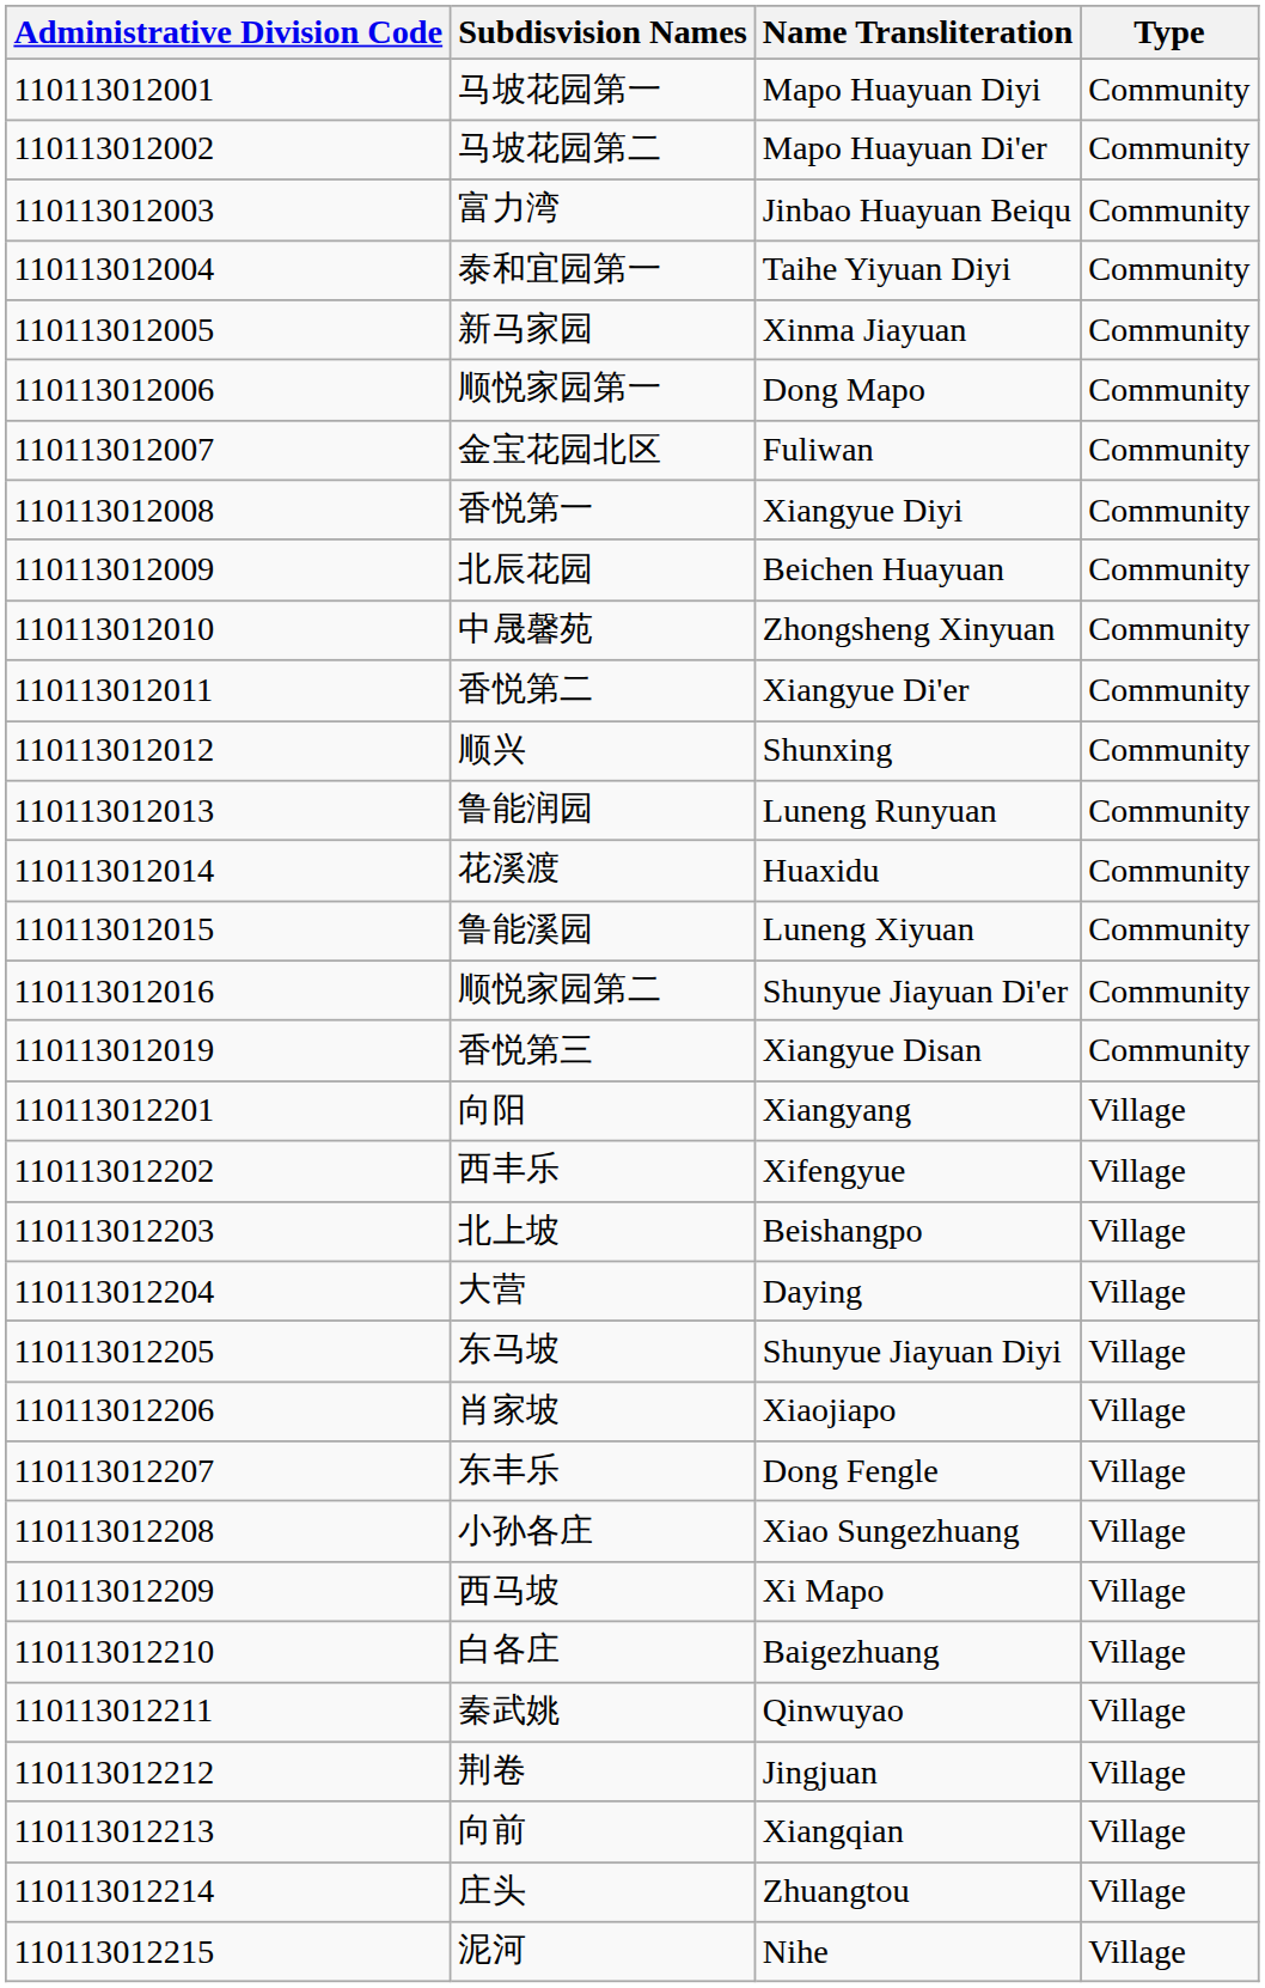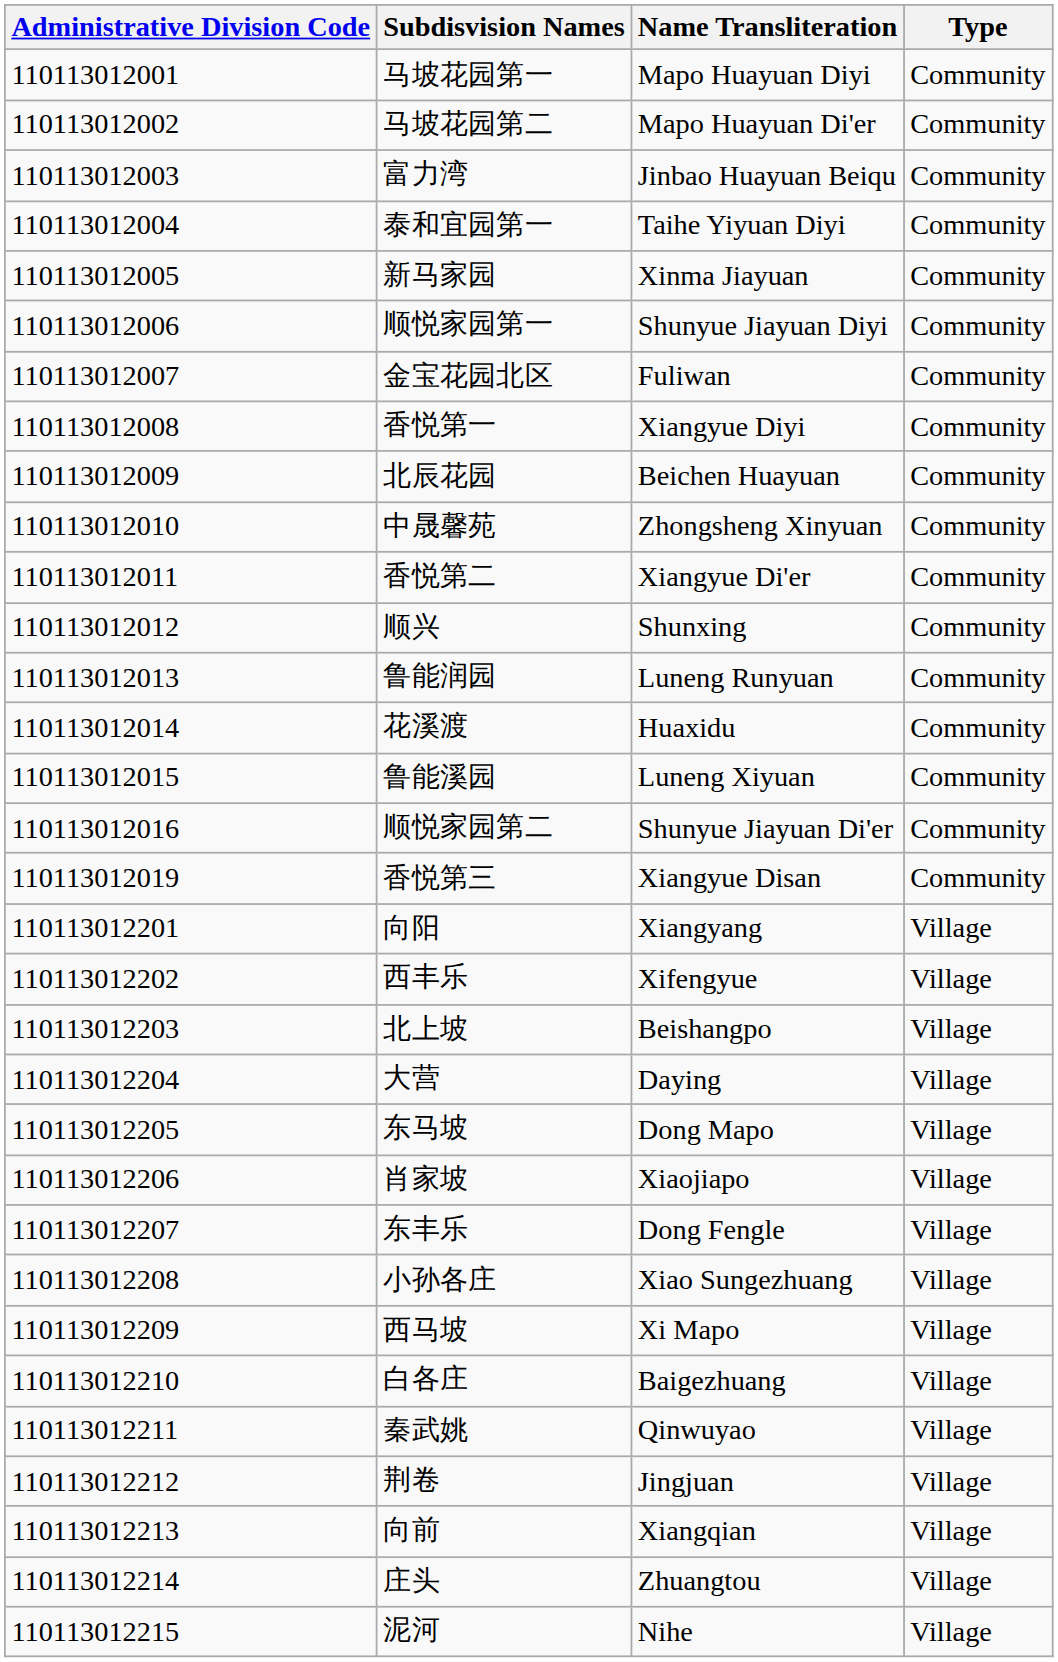 <table class="wikitable sortable">
 <tr>
 <th><a href='#'>Administrative Division Code</a></th>
 <th>Subdisvision Names</th>
 <th>Name Transliteration</th>
 <th>Type</th>
 </tr>
 <tr>
 <td>110113012001</td>
 <td>马坡花园第一</td>
 <td>Mapo Huayuan Diyi</td>
 <td>Community</td>
 </tr>
 <tr>
 <td>110113012002</td>
 <td>马坡花园第二</td>
 <td>Mapo Huayuan Di'er</td>
 <td>Community</td>
 </tr>
 <tr>
 <td>110113012003</td>
 <td>富力湾</td>
 <td>Jinbao Huayuan Beiqu</td>
 <td>Community</td>
 </tr>
 <tr>
 <td>110113012004</td>
 <td>泰和宜园第一</td>
 <td>Taihe Yiyuan Diyi</td>
 <td>Community</td>
 </tr>
 <tr>
 <td>110113012005</td>
 <td>新马家园</td>
 <td>Xinma Jiayuan</td>
 <td>Community</td>
 </tr>
 <tr>
 <td>110113012006</td>
 <td>顺悦家园第一</td>
-<td>Dong Mapo</td>
+<td>Shunyue Jiayuan Diyi</td>
 <td>Community</td>
 </tr>
 <tr>
 <td>110113012007</td>
 <td>金宝花园北区</td>
 <td>Fuliwan</td>
 <td>Community</td>
 </tr>
 <tr>
 <td>110113012008</td>
 <td>香悦第一</td>
 <td>Xiangyue Diyi</td>
 <td>Community</td>
 </tr>
 <tr>
 <td>110113012009</td>
 <td>北辰花园</td>
 <td>Beichen Huayuan</td>
 <td>Community</td>
 </tr>
 <tr>
 <td>110113012010</td>
 <td>中晟馨苑</td>
 <td>Zhongsheng Xinyuan</td>
 <td>Community</td>
 </tr>
 <tr>
 <td>110113012011</td>
 <td>香悦第二</td>
 <td>Xiangyue Di'er</td>
 <td>Community</td>
 </tr>
 <tr>
 <td>110113012012</td>
 <td>顺兴</td>
 <td>Shunxing</td>
 <td>Community</td>
 </tr>
 <tr>
 <td>110113012013</td>
 <td>鲁能润园</td>
 <td>Luneng Runyuan</td>
 <td>Community</td>
 </tr>
 <tr>
 <td>110113012014</td>
 <td>花溪渡</td>
 <td>Huaxidu</td>
 <td>Community</td>
 </tr>
 <tr>
 <td>110113012015</td>
 <td>鲁能溪园</td>
 <td>Luneng Xiyuan</td>
 <td>Community</td>
 </tr>
 <tr>
 <td>110113012016</td>
 <td>顺悦家园第二</td>
 <td>Shunyue Jiayuan Di'er</td>
 <td>Community</td>
 </tr>
 <tr>
 <td>110113012019</td>
 <td>香悦第三</td>
 <td>Xiangyue Disan</td>
 <td>Community</td>
 </tr>
 <tr>
 <td>110113012201</td>
 <td>向阳</td>
 <td>Xiangyang</td>
 <td>Village</td>
 </tr>
 <tr>
 <td>110113012202</td>
 <td>西丰乐</td>
 <td>Xifengyue</td>
 <td>Village</td>
 </tr>
 <tr>
 <td>110113012203</td>
 <td>北上坡</td>
 <td>Beishangpo</td>
 <td>Village</td>
 </tr>
 <tr>
 <td>110113012204</td>
 <td>大营</td>
 <td>Daying</td>
 <td>Village</td>
 </tr>
 <tr>
 <td>110113012205</td>
 <td>东马坡</td>
-<td>Shunyue Jiayuan Diyi</td>
+<td>Dong Mapo</td>
 <td>Village</td>
 </tr>
 <tr>
 <td>110113012206</td>
 <td>肖家坡</td>
 <td>Xiaojiapo</td>
 <td>Village</td>
 </tr>
 <tr>
 <td>110113012207</td>
 <td>东丰乐</td>
 <td>Dong Fengle</td>
 <td>Village</td>
 </tr>
 <tr>
 <td>110113012208</td>
 <td>小孙各庄</td>
 <td>Xiao Sungezhuang</td>
 <td>Village</td>
 </tr>
 <tr>
 <td>110113012209</td>
 <td>西马坡</td>
 <td>Xi Mapo</td>
 <td>Village</td>
 </tr>
 <tr>
 <td>110113012210</td>
 <td>白各庄</td>
 <td>Baigezhuang</td>
 <td>Village</td>
 </tr>
 <tr>
 <td>110113012211</td>
 <td>秦武姚</td>
 <td>Qinwuyao</td>
 <td>Village</td>
 </tr>
 <tr>
 <td>110113012212</td>
 <td>荆卷</td>
 <td>Jingjuan</td>
 <td>Village</td>
 </tr>
 <tr>
 <td>110113012213</td>
 <td>向前</td>
 <td>Xiangqian</td>
 <td>Village</td>
 </tr>
 <tr>
 <td>110113012214</td>
 <td>庄头</td>
 <td>Zhuangtou</td>
 <td>Village</td>
 </tr>
 <tr>
 <td>110113012215</td>
 <td>泥河</td>
 <td>Nihe</td>
 <td>Village</td>
 </tr>
 </table>
